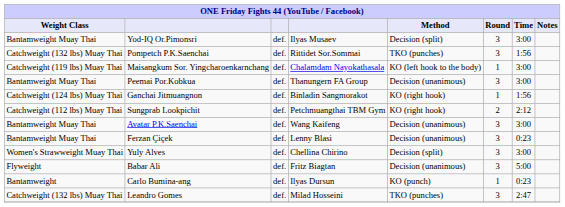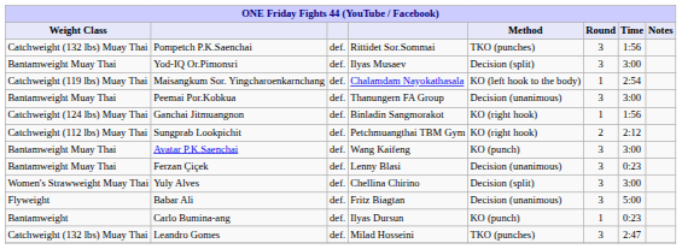 <table class="wikitable" style="font-size: 80%;">
 <tr>
 <th colspan="8" style="background-color: #ccf; color: #000080; text-align: center;"><strong>ONE Friday Fights 44 (YouTube / Facebook)</strong></th>
 </tr>
 <tr>
 <th colspan="1" style="background-color: #E6E8FA; color: #000000; text-align: center;">Weight Class</th>
 <th colspan="1" style="background-color: #E6E8FA; color: #000000; text-align: center;"></th>
 <th colspan="1" style="background-color: #E6E8FA; color: #000000; text-align: center;"></th>
 <th colspan="1" style="background-color: #E6E8FA; color: #000000; text-align: center;"></th>
 <th colspan="1" style="background-color: #E6E8FA; color: #000000; text-align: center;">Method</th>
 <th colspan="1" style="background-color: #E6E8FA; color: #000000; text-align: center;">Round</th>
 <th colspan="1" style="background-color: #E6E8FA; color: #000000; text-align: center;">Time</th>
 <th colspan="1" style="background-color: #E6E8FA; color: #000000; text-align: center;">Notes</th>
 </tr>
 <tr>
+<td>Catchweight (132 lbs) Muay Thai</td>
+<td> Pompetch P.K.Saenchai</td>
+<td>def.</td>
+<td> Rittidet Sor.Sommai</td>
+<td>TKO (punches)</td>
+<td align=center>3</td>
+<td align=center>1:56</td>
+<td></td>
+</tr>
+<tr>
 <td>Bantamweight Muay Thai</td>
 <td> Yod-IQ Or.Pimonsri</td>
 <td>def.</td>
 <td> Ilyas Musaev</td>
 <td>Decision (split)</td>
 <td align=center>3</td>
 <td align=center>3:00</td>
 <td></td>
 </tr>
 <tr>
-<td>Catchweight (132 lbs) Muay Thai</td>
-<td> Pompetch P.K.Saenchai</td>
-<td>def.</td>
-<td> Rittidet Sor.Sommai</td>
-<td>TKO (punches)</td>
-<td align=center>3</td>
-<td align=center>1:56</td>
-<td></td>
-</tr>
-<tr>
 <td>Catchweight (119 lbs) Muay Thai</td>
 <td> Maisangkum Sor. Yingcharoenkarnchang</td>
 <td>def.</td>
 <td> <a href='#'>Chalamdam Nayokathasala</a></td>
 <td>KO (left hook to the body)</td>
 <td align=center>1</td>
-<td align=center>3:00</td>
+<td align=center>2:54</td>
 <td></td>
 </tr>
 <tr>
 <td>Bantamweight Muay Thai</td>
 <td> Peemai Por.Kobkua</td>
 <td>def.</td>
 <td> Thanungern FA Group</td>
 <td>Decision (unanimous)</td>
 <td align=center>3</td>
 <td align=center>3:00</td>
 <td></td>
 </tr>
 <tr>
 <td>Catchweight (124 lbs) Muay Thai</td>
 <td> Ganchai Jitmuangnon</td>
 <td>def.</td>
 <td> Binladin Sangmorakot</td>
 <td>KO (right hook)</td>
 <td align=center>1</td>
 <td align=center>1:56</td>
 <td></td>
 </tr>
 <tr>
 <td>Catchweight (112 lbs) Muay Thai</td>
 <td> Sungprab Lookpichit</td>
 <td>def.</td>
 <td> Petchmuangthai TBM Gym</td>
 <td>KO (right hook)</td>
 <td align=center>2</td>
 <td align=center>2:12</td>
 <td></td>
 </tr>
 <tr>
 <td>Bantamweight Muay Thai</td>
 <td> <a href='#'>Avatar P.K.Saenchai</a></td>
 <td>def.</td>
 <td> Wang Kaifeng</td>
-<td>Decision (unanimous)</td>
+<td>KO (punch)</td>
 <td align=center>3</td>
 <td align=center>3:00</td>
 <td></td>
 </tr>
 <tr>
 <td>Bantamweight Muay Thai</td>
 <td> Ferzan Çiçek</td>
 <td>def.</td>
 <td> Lenny Blasi</td>
 <td>Decision (unanimous)</td>
 <td align=center>3</td>
 <td align=center>0:23</td>
 <td></td>
 </tr>
 <tr>
 <td>Women's Strawweight Muay Thai</td>
 <td> Yuly Alves</td>
 <td>def.</td>
 <td> Chellina Chirino</td>
 <td>Decision (split)</td>
 <td align=center>3</td>
 <td align=center>3:00</td>
 <td></td>
 </tr>
 <tr>
 <td>Flyweight</td>
 <td> Babar Ali</td>
 <td>def.</td>
 <td> Fritz Biagtan</td>
 <td>Decision (unanimous)</td>
 <td align=center>3</td>
 <td align=center>5:00</td>
 <td></td>
 </tr>
 <tr>
 <td>Bantamweight</td>
 <td> Carlo Bumina-ang</td>
 <td>def.</td>
 <td> Ilyas Dursun</td>
 <td>KO (punch)</td>
 <td align=center>1</td>
 <td align=center>0:23</td>
 <td></td>
 </tr>
 <tr>
 <td>Catchweight (132 lbs) Muay Thai</td>
 <td> Leandro Gomes</td>
 <td>def.</td>
 <td> Milad Hosseini</td>
 <td>TKO (punches)</td>
 <td align=center>3</td>
 <td align=center>2:47</td>
 <td></td>
 </tr>
 <tr>
 </tr>
 </table>
